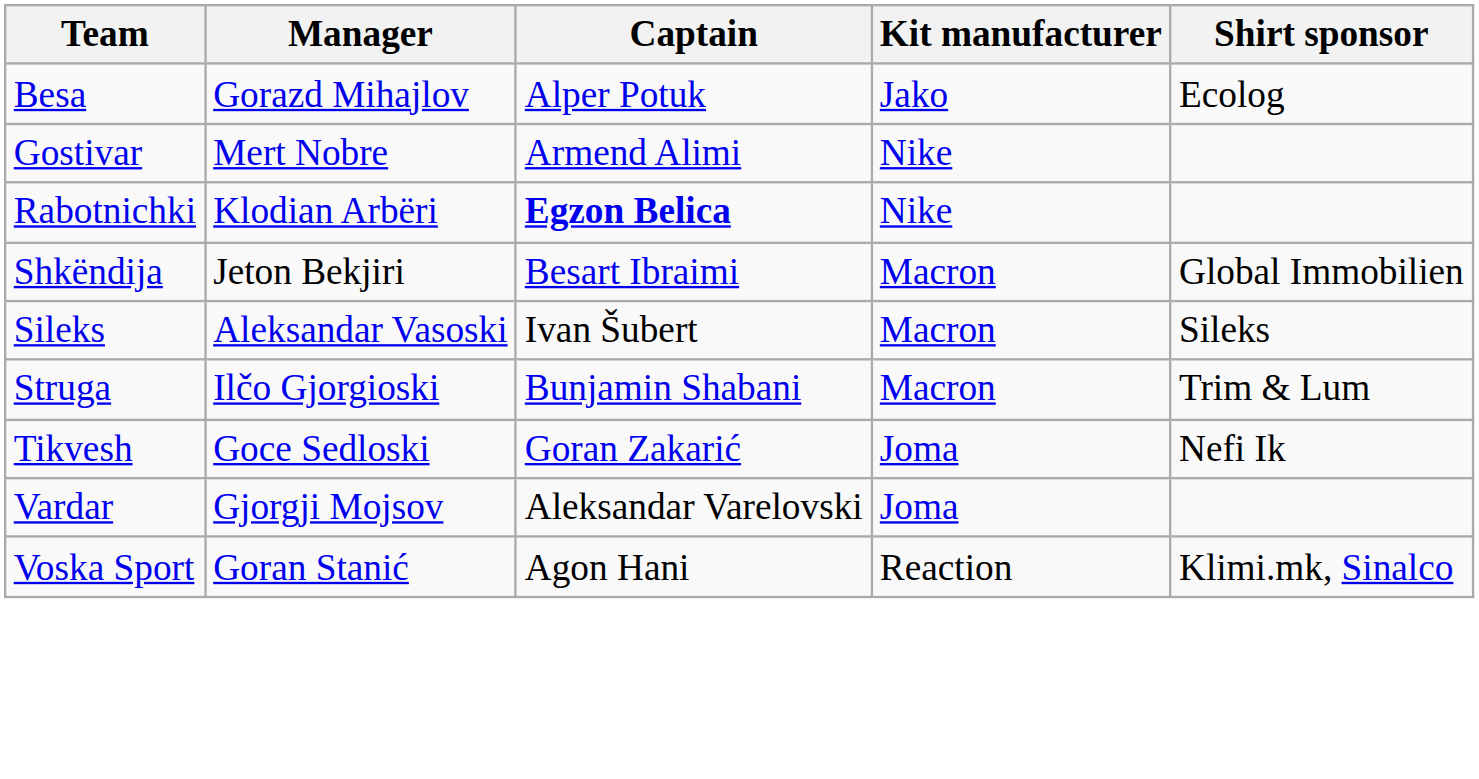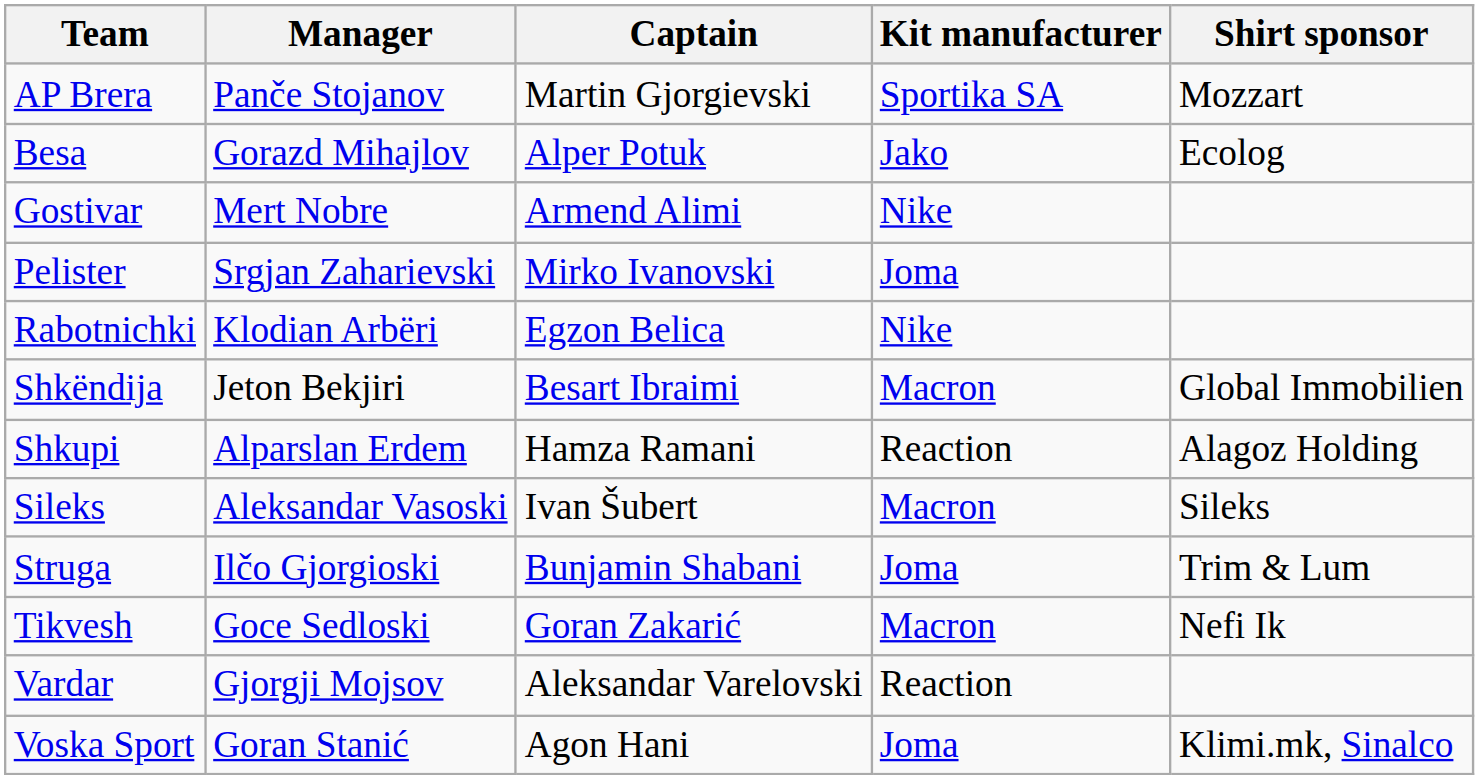 <table class="wikitable sortable">
 <tr>
 <th>Team</th>
 <th>Manager</th>
 <th>Captain</th>
 <th>Kit manufacturer</th>
 <th>Shirt sponsor</th>
+</tr>
+<tr>
+<td><a href='#'>AP Brera</a></td>
+<td> <a href='#'>Panče Stojanov</a></td>
+<td> Martin Gjorgievski</td>
+<td><a href='#'>Sportika SA</a></td>
+<td>Mozzart</td>
 </tr>
 <tr>
 <td><a href='#'>Besa</a></td>
 <td> <a href='#'>Gorazd Mihajlov</a></td>
 <td> <a href='#'>Alper Potuk</a></td>
 <td><a href='#'>Jako</a></td>
 <td>Ecolog</td>
 </tr>
 <tr>
 <td><a href='#'>Gostivar</a></td>
 <td> <a href='#'>Mert Nobre</a></td>
 <td> <a href='#'>Armend Alimi</a></td>
 <td><a href='#'>Nike</a></td>
 <td></td>
 </tr>
 <tr>
+<td><a href='#'>Pelister</a></td>
+<td> <a href='#'>Srgjan Zaharievski</a></td>
+<td> <a href='#'>Mirko Ivanovski</a></td>
+<td><a href='#'>Joma</a></td>
+<td></td>
+</tr>
+<tr>
 <td><a href='#'>Rabotnichki</a></td>
 <td> <a href='#'>Klodian Arbëri</a></td>
-<td><strong> <a href='#'>Egzon Belica</a></strong></td>
+<td> <a href='#'>Egzon Belica</a></td>
 <td><a href='#'>Nike</a></td>
 <td></td>
 </tr>
 <tr>
 <td><a href='#'>Shkëndija</a></td>
 <td> Jeton Bekjiri</td>
 <td> <a href='#'>Besart Ibraimi</a></td>
 <td><a href='#'>Macron</a></td>
 <td>Global Immobilien</td>
+</tr>
+<tr>
+<td><a href='#'>Shkupi</a></td>
+<td> <a href='#'>Alparslan Erdem</a></td>
+<td> Hamza Ramani</td>
+<td>Reaction</td>
+<td>Alagoz Holding</td>
 </tr>
 <tr>
 <td><a href='#'>Sileks</a></td>
 <td> <a href='#'>Aleksandar Vasoski</a></td>
 <td> Ivan Šubert</td>
 <td><a href='#'>Macron</a></td>
 <td>Sileks</td>
 </tr>
 <tr>
 <td><a href='#'>Struga</a></td>
 <td> <a href='#'>Ilčo Gjorgioski</a></td>
 <td> <a href='#'>Bunjamin Shabani</a></td>
-<td><a href='#'>Macron</a></td>
+<td><a href='#'>Joma</a></td>
 <td>Trim & Lum</td>
 </tr>
 <tr>
 <td><a href='#'>Tikvesh</a></td>
 <td> <a href='#'>Goce Sedloski</a></td>
 <td> <a href='#'>Goran Zakarić</a></td>
-<td><a href='#'>Joma</a></td>
+<td><a href='#'>Macron</a></td>
 <td>Nefi Ik</td>
 </tr>
 <tr>
 <td><a href='#'>Vardar</a></td>
 <td> <a href='#'>Gjorgji Mojsov</a></td>
 <td> Aleksandar Varelovski</td>
-<td><a href='#'>Joma</a></td>
+<td>Reaction</td>
 <td></td>
 </tr>
 <tr>
 <td><a href='#'>Voska Sport</a></td>
 <td> <a href='#'>Goran Stanić</a></td>
 <td> Agon Hani</td>
-<td>Reaction</td>
+<td><a href='#'>Joma</a></td>
 <td>Klimi.mk, <a href='#'>Sinalco</a></td>
 </tr>
 </table>
